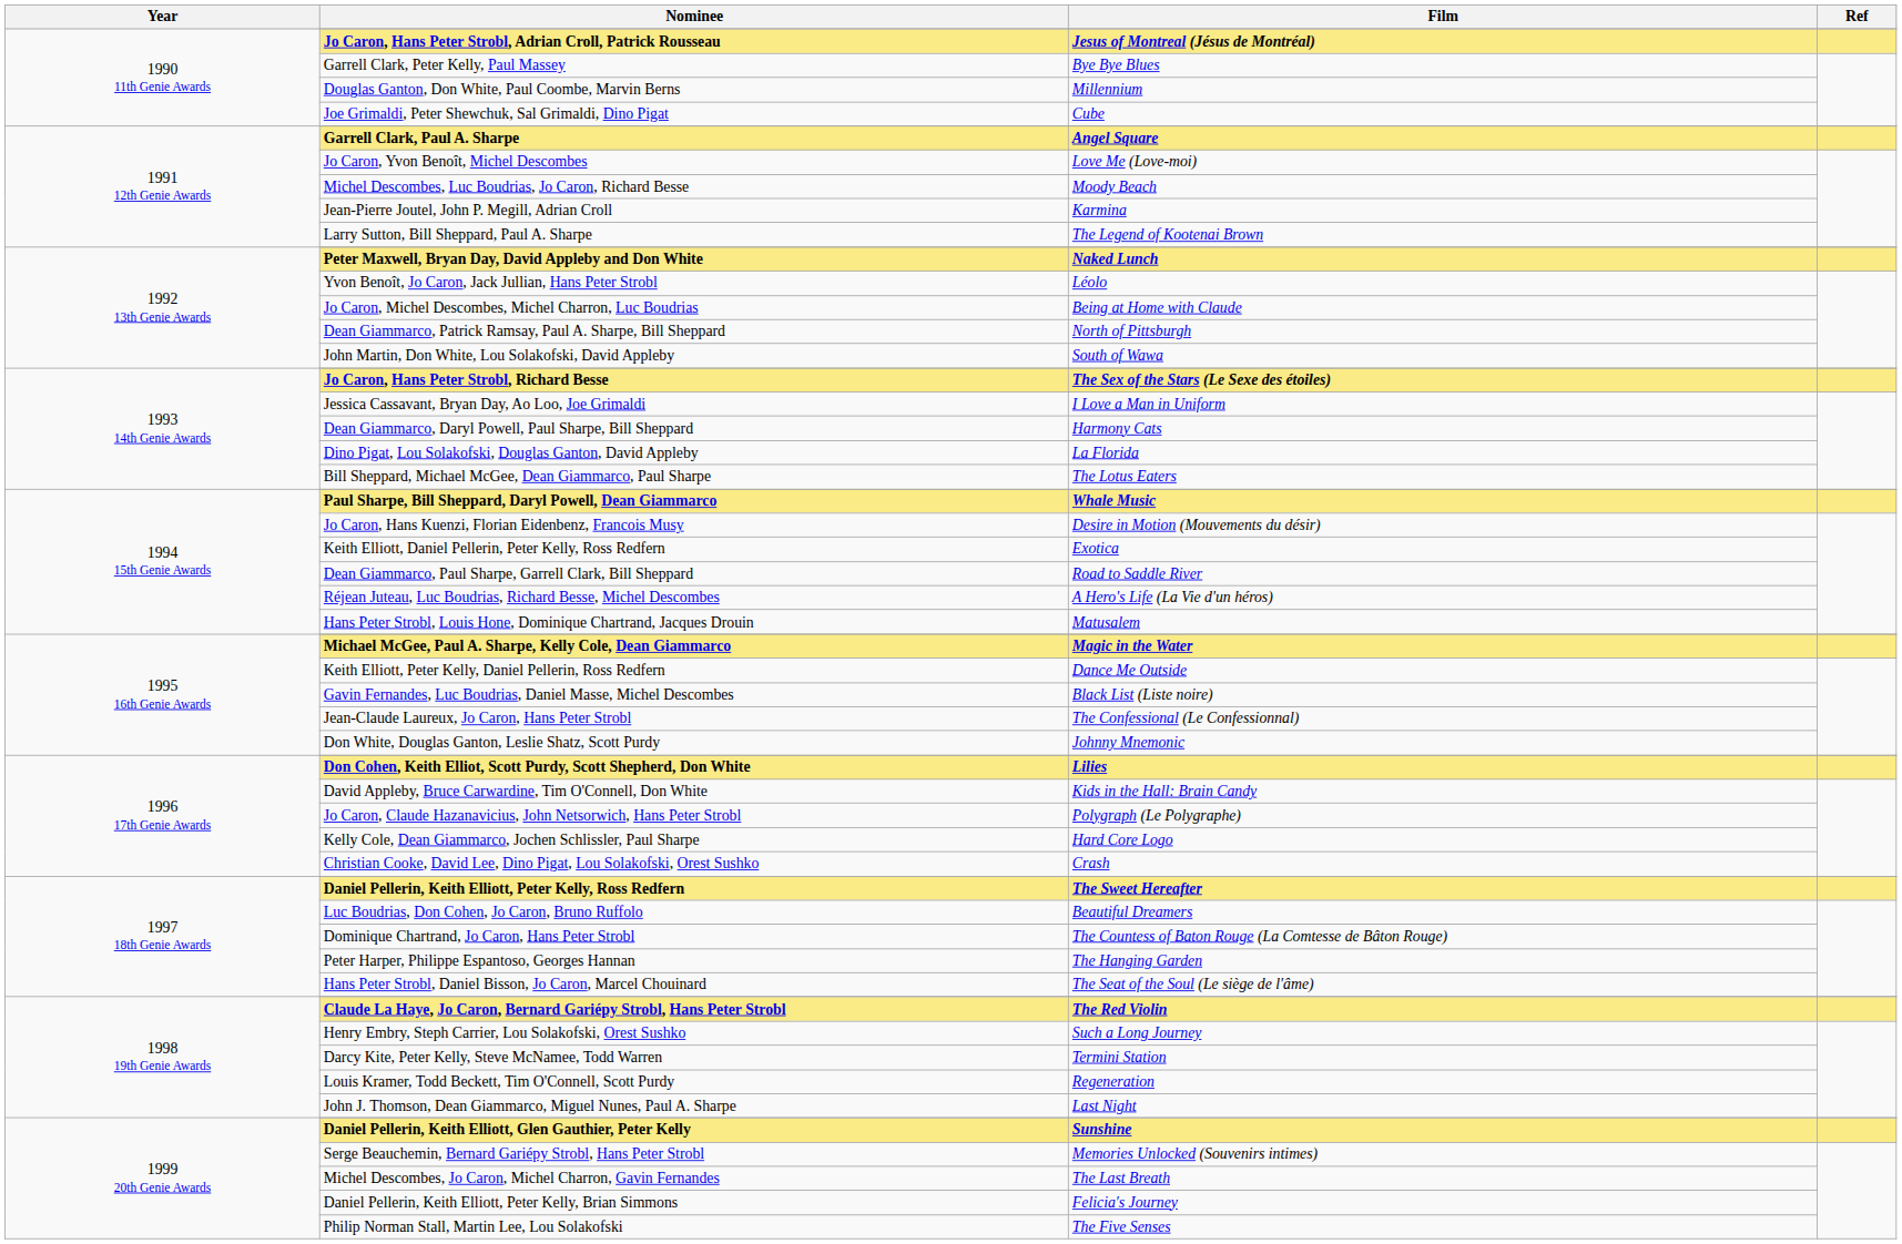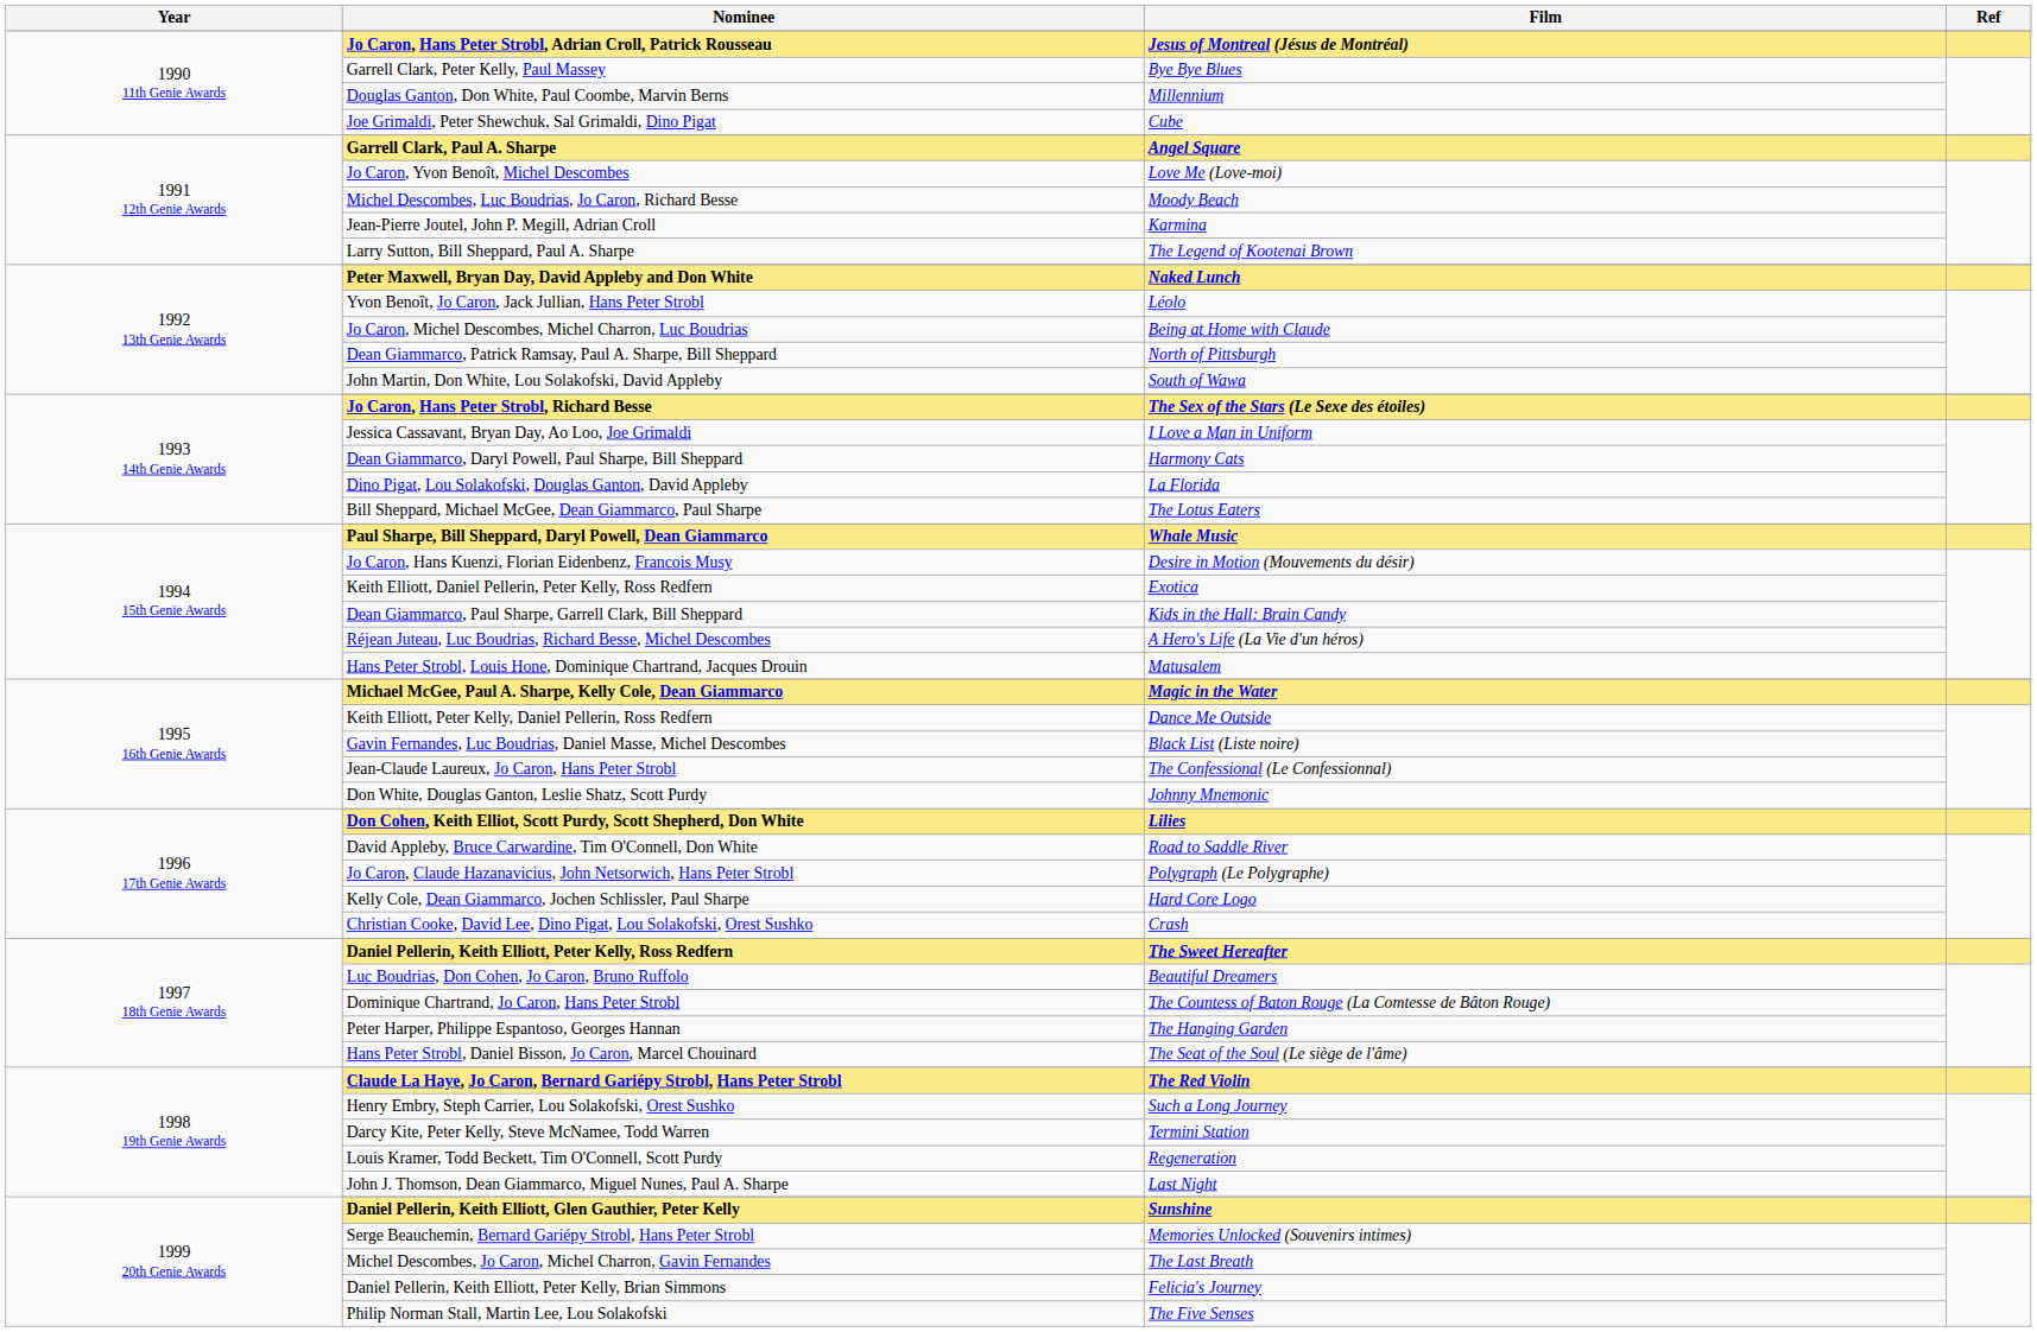 <table class="wikitable" style="width:100%;">
 <tr style="background:#bebebe;">
 <th style="width:8%;">Year</th>
 <th style="width:19%;">Nominee</th>
 <th style="width:19%;">Film</th>
 <th style="width:2%;">Ref</th>
 </tr>
 <tr>
 <td rowspan="5" align="center">1990 <br> <small><a href='#'>11th Genie Awards</a></small></td>
 </tr>
 <tr style="background:#FAEB86;">
 <td><strong><a href='#'>Jo Caron</a>, <a href='#'>Hans Peter Strobl</a>, Adrian Croll, Patrick Rousseau</strong></td>
 <td><strong><em><a href='#'>Jesus of Montreal</a> (Jésus de Montréal)</em></strong></td>
 <td></td>
 </tr>
 <tr>
 <td>Garrell Clark, Peter Kelly, <a href='#'>Paul Massey</a></td>
 <td><em><a href='#'>Bye Bye Blues</a></em></td>
 <td rowspan=3></td>
 </tr>
 <tr>
 <td><a href='#'>Douglas Ganton</a>, Don White, Paul Coombe, Marvin Berns</td>
 <td><em><a href='#'>Millennium</a></em></td>
 </tr>
 <tr>
 <td><a href='#'>Joe Grimaldi</a>, Peter Shewchuk, Sal Grimaldi, <a href='#'>Dino Pigat</a></td>
 <td><em><a href='#'>Cube</a></em></td>
 </tr>
 <tr>
 <td rowspan="6" align="center">1991 <br> <small><a href='#'>12th Genie Awards</a></small></td>
 </tr>
 <tr style="background:#FAEB86;">
 <td><strong>Garrell Clark, Paul A. Sharpe</strong></td>
 <td><strong><em><a href='#'>Angel Square</a></em></strong></td>
 <td></td>
 </tr>
 <tr>
 <td><a href='#'>Jo Caron</a>, Yvon Benoît, <a href='#'>Michel Descombes</a></td>
 <td><em><a href='#'>Love Me</a> (Love-moi)</em></td>
 <td rowspan=4></td>
 </tr>
 <tr>
 <td><a href='#'>Michel Descombes</a>, <a href='#'>Luc Boudrias</a>, <a href='#'>Jo Caron</a>, Richard Besse</td>
 <td><em><a href='#'>Moody Beach</a></em></td>
 </tr>
 <tr>
 <td>Jean-Pierre Joutel, John P. Megill, Adrian Croll</td>
 <td><em><a href='#'>Karmina</a></em></td>
 </tr>
 <tr>
 <td>Larry Sutton, Bill Sheppard, Paul A. Sharpe</td>
 <td><em><a href='#'>The Legend of Kootenai Brown</a></em></td>
 </tr>
 <tr>
 <td rowspan="6" align="center">1992 <br> <small><a href='#'>13th Genie Awards</a></small></td>
 </tr>
 <tr style="background:#FAEB86;">
 <td><strong>Peter Maxwell, Bryan Day, David Appleby and Don White</strong></td>
 <td><strong><em><a href='#'>Naked Lunch</a></em></strong></td>
 <td></td>
 </tr>
 <tr>
 <td>Yvon Benoît, <a href='#'>Jo Caron</a>, Jack Jullian, <a href='#'>Hans Peter Strobl</a></td>
 <td><em><a href='#'>Léolo</a></em></td>
 <td rowspan=4></td>
 </tr>
 <tr>
 <td><a href='#'>Jo Caron</a>, Michel Descombes, Michel Charron, <a href='#'>Luc Boudrias</a></td>
 <td><em><a href='#'>Being at Home with Claude</a></em></td>
 </tr>
 <tr>
 <td><a href='#'>Dean Giammarco</a>, Patrick Ramsay, Paul A. Sharpe, Bill Sheppard</td>
 <td><em><a href='#'>North of Pittsburgh</a></em></td>
 </tr>
 <tr>
 <td>John Martin, Don White, Lou Solakofski, David Appleby</td>
 <td><em><a href='#'>South of Wawa</a></em></td>
 </tr>
 <tr>
 <td rowspan="6" align="center">1993 <br> <small><a href='#'>14th Genie Awards</a></small></td>
 </tr>
 <tr style="background:#FAEB86;">
 <td><strong><a href='#'>Jo Caron</a>, <a href='#'>Hans Peter Strobl</a>, Richard Besse</strong></td>
 <td><strong><em><a href='#'>The Sex of the Stars</a> (Le Sexe des étoiles)</em></strong></td>
 <td></td>
 </tr>
 <tr>
 <td>Jessica Cassavant, Bryan Day, Ao Loo, <a href='#'>Joe Grimaldi</a></td>
 <td><em><a href='#'>I Love a Man in Uniform</a></em></td>
 <td rowspan=4></td>
 </tr>
 <tr>
 <td><a href='#'>Dean Giammarco</a>, Daryl Powell, Paul Sharpe, Bill Sheppard</td>
 <td><em><a href='#'>Harmony Cats</a></em></td>
 </tr>
 <tr>
 <td><a href='#'>Dino Pigat</a>, <a href='#'>Lou Solakofski</a>, <a href='#'>Douglas Ganton</a>, David Appleby</td>
 <td><em><a href='#'>La Florida</a></em></td>
 </tr>
 <tr>
 <td>Bill Sheppard, Michael McGee, <a href='#'>Dean Giammarco</a>, Paul Sharpe</td>
 <td><em><a href='#'>The Lotus Eaters</a></em></td>
 </tr>
 <tr>
 <td rowspan="7" align="center">1994 <br> <small><a href='#'>15th Genie Awards</a></small></td>
 </tr>
 <tr style="background:#FAEB86;">
 <td><strong>Paul Sharpe, Bill Sheppard, Daryl Powell, <a href='#'>Dean Giammarco</a></strong></td>
 <td><strong><em><a href='#'>Whale Music</a></em></strong></td>
 <td></td>
 </tr>
 <tr>
 <td><a href='#'>Jo Caron</a>, Hans Kuenzi, Florian Eidenbenz, <a href='#'>Francois Musy</a></td>
 <td><em><a href='#'>Desire in Motion</a> (Mouvements du désir)</em></td>
 <td rowspan=5></td>
 </tr>
 <tr>
 <td>Keith Elliott, Daniel Pellerin, Peter Kelly, Ross Redfern</td>
 <td><em><a href='#'>Exotica</a></em></td>
 </tr>
 <tr>
 <td><a href='#'>Dean Giammarco</a>, Paul Sharpe, Garrell Clark, Bill Sheppard</td>
-<td><em><a href='#'>Road to Saddle River</a></em></td>
+<td><em><a href='#'>Kids in the Hall: Brain Candy</a></em></td>
 </tr>
 <tr>
 <td><a href='#'>Réjean Juteau</a>, <a href='#'>Luc Boudrias</a>, <a href='#'>Richard Besse</a>, <a href='#'>Michel Descombes</a></td>
 <td><em><a href='#'>A Hero's Life</a> (La Vie d'un héros)</em></td>
 </tr>
 <tr>
 <td><a href='#'>Hans Peter Strobl</a>, <a href='#'>Louis Hone</a>, Dominique Chartrand, Jacques Drouin</td>
 <td><em><a href='#'>Matusalem</a></em></td>
 </tr>
 <tr>
 <td rowspan="6" align="center">1995 <br> <small><a href='#'>16th Genie Awards</a></small></td>
 </tr>
 <tr style="background:#FAEB86;">
 <td><strong>Michael McGee, Paul A. Sharpe, Kelly Cole, <a href='#'>Dean Giammarco</a></strong></td>
 <td><strong><em><a href='#'>Magic in the Water</a></em></strong></td>
 <td></td>
 </tr>
 <tr>
 <td>Keith Elliott, Peter Kelly, Daniel Pellerin, Ross Redfern</td>
 <td><em><a href='#'>Dance Me Outside</a></em></td>
 <td rowspan=4></td>
 </tr>
 <tr>
 <td><a href='#'>Gavin Fernandes</a>, <a href='#'>Luc Boudrias</a>, Daniel Masse, Michel Descombes</td>
 <td><em><a href='#'>Black List</a> (Liste noire)</em></td>
 </tr>
 <tr>
 <td>Jean-Claude Laureux, <a href='#'>Jo Caron</a>, <a href='#'>Hans Peter Strobl</a></td>
 <td><em><a href='#'>The Confessional</a> (Le Confessionnal)</em></td>
 </tr>
 <tr>
 <td>Don White, Douglas Ganton, Leslie Shatz, Scott Purdy</td>
 <td><em><a href='#'>Johnny Mnemonic</a></em></td>
 </tr>
 <tr>
 <td rowspan="6" align="center">1996 <br> <small><a href='#'>17th Genie Awards</a></small></td>
 </tr>
 <tr style="background:#FAEB86;">
 <td><strong><a href='#'>Don Cohen</a>, Keith Elliot, Scott Purdy, Scott Shepherd, Don White</strong></td>
 <td><strong><em><a href='#'>Lilies</a></em></strong></td>
 <td></td>
 </tr>
 <tr>
 <td>David Appleby, <a href='#'>Bruce Carwardine</a>, Tim O'Connell, Don White</td>
-<td><em><a href='#'>Kids in the Hall: Brain Candy</a></em></td>
+<td><em><a href='#'>Road to Saddle River</a></em></td>
 <td rowspan=4></td>
 </tr>
 <tr>
 <td><a href='#'>Jo Caron</a>, <a href='#'>Claude Hazanavicius</a>, <a href='#'>John Netsorwich</a>, <a href='#'>Hans Peter Strobl</a></td>
 <td><em><a href='#'>Polygraph</a> (Le Polygraphe)</em></td>
 </tr>
 <tr>
 <td>Kelly Cole, <a href='#'>Dean Giammarco</a>, Jochen Schlissler, Paul Sharpe</td>
 <td><em><a href='#'>Hard Core Logo</a></em></td>
 </tr>
 <tr>
 <td><a href='#'>Christian Cooke</a>, <a href='#'>David Lee</a>, <a href='#'>Dino Pigat</a>, <a href='#'>Lou Solakofski</a>, <a href='#'>Orest Sushko</a></td>
 <td><em><a href='#'>Crash</a></em></td>
 </tr>
 <tr>
 <td rowspan="6" align="center">1997 <br> <small><a href='#'>18th Genie Awards</a></small></td>
 </tr>
 <tr style="background:#FAEB86;">
 <td><strong>Daniel Pellerin, Keith Elliott, Peter Kelly, Ross Redfern</strong></td>
 <td><strong><em><a href='#'>The Sweet Hereafter</a></em></strong></td>
 <td></td>
 </tr>
 <tr>
 <td><a href='#'>Luc Boudrias</a>, <a href='#'>Don Cohen</a>, <a href='#'>Jo Caron</a>, <a href='#'>Bruno Ruffolo</a></td>
 <td><em><a href='#'>Beautiful Dreamers</a></em></td>
 <td rowspan=4></td>
 </tr>
 <tr>
 <td>Dominique Chartrand, <a href='#'>Jo Caron</a>, <a href='#'>Hans Peter Strobl</a></td>
 <td><em><a href='#'>The Countess of Baton Rouge</a> (La Comtesse de Bâton Rouge)</em></td>
 </tr>
 <tr>
 <td>Peter Harper, Philippe Espantoso, Georges Hannan</td>
 <td><em><a href='#'>The Hanging Garden</a></em></td>
 </tr>
 <tr>
 <td><a href='#'>Hans Peter Strobl</a>, Daniel Bisson, <a href='#'>Jo Caron</a>, Marcel Chouinard</td>
 <td><em><a href='#'>The Seat of the Soul</a> (Le siège de l'âme)</em></td>
 </tr>
 <tr>
 <td rowspan="6" align="center">1998 <br> <small><a href='#'>19th Genie Awards</a></small></td>
 </tr>
 <tr style="background:#FAEB86;">
 <td><strong><a href='#'>Claude La Haye</a>, <a href='#'>Jo Caron</a>, <a href='#'>Bernard Gariépy Strobl</a>, <a href='#'>Hans Peter Strobl</a></strong></td>
 <td><strong><em><a href='#'>The Red Violin</a></em></strong></td>
 <td></td>
 </tr>
 <tr>
 <td>Henry Embry, Steph Carrier, Lou Solakofski, <a href='#'>Orest Sushko</a></td>
 <td><em><a href='#'>Such a Long Journey</a></em></td>
 <td rowspan=4></td>
 </tr>
 <tr>
 <td>Darcy Kite, Peter Kelly, Steve McNamee, Todd Warren</td>
 <td><em><a href='#'>Termini Station</a></em></td>
 </tr>
 <tr>
 <td>Louis Kramer, Todd Beckett, Tim O'Connell, Scott Purdy</td>
 <td><em><a href='#'>Regeneration</a></em></td>
 </tr>
 <tr>
 <td>John J. Thomson, Dean Giammarco, Miguel Nunes, Paul A. Sharpe</td>
 <td><em><a href='#'>Last Night</a></em></td>
 </tr>
 <tr>
 <td rowspan="6" align="center">1999 <br> <small><a href='#'>20th Genie Awards</a></small></td>
 </tr>
 <tr style="background:#FAEB86;">
 <td><strong>Daniel Pellerin, Keith Elliott, Glen Gauthier, Peter Kelly</strong></td>
 <td><strong><em><a href='#'>Sunshine</a></em></strong></td>
 <td></td>
 </tr>
 <tr>
 <td>Serge Beauchemin, <a href='#'>Bernard Gariépy Strobl</a>, <a href='#'>Hans Peter Strobl</a></td>
 <td><em><a href='#'>Memories Unlocked</a> (Souvenirs intimes)</em></td>
 <td rowspan=4></td>
 </tr>
 <tr>
 <td>Michel Descombes, <a href='#'>Jo Caron</a>, Michel Charron, <a href='#'>Gavin Fernandes</a></td>
 <td><em><a href='#'>The Last Breath</a></em></td>
 </tr>
 <tr>
 <td>Daniel Pellerin, Keith Elliott, Peter Kelly, Brian Simmons</td>
 <td><em><a href='#'>Felicia's Journey</a></em></td>
 </tr>
 <tr>
 <td>Philip Norman Stall, Martin Lee, Lou Solakofski</td>
 <td><em><a href='#'>The Five Senses</a></em></td>
 </tr>
 </table>
